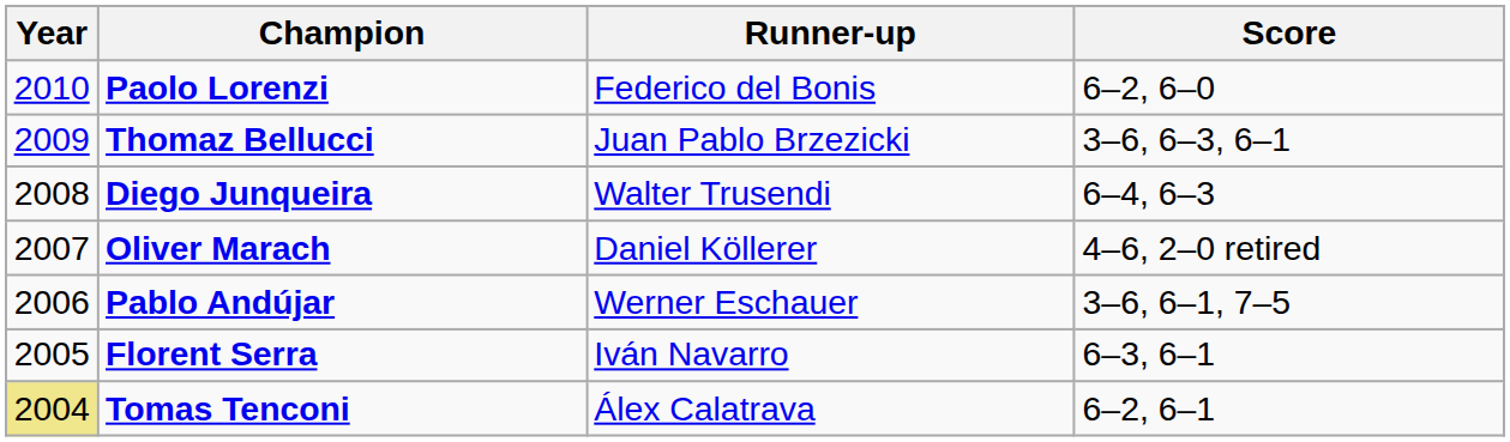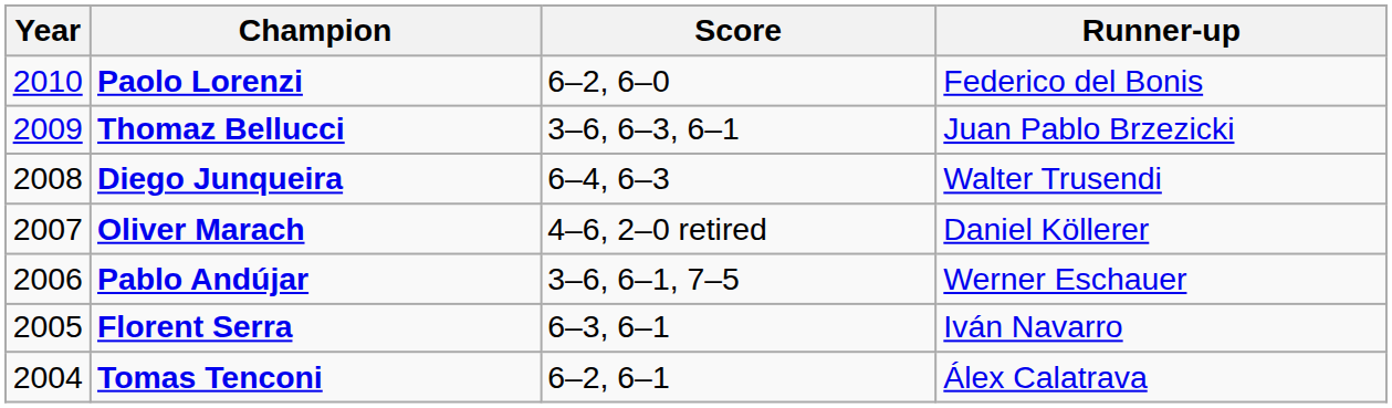 <table class="wikitable" style="font-size:90%">
 <tr>
 <th>Year</th>
 <th width="200">Champion</th>
+<th width="175">Score</th>
 <th width="200">Runner-up</th>
-<th width="175">Score</th>
 </tr>
 <tr>
 <td><a href='#'>2010</a></td>
 <td> <strong><a href='#'>Paolo Lorenzi</a></strong></td>
+<td>6–2, 6–0</td>
 <td> <a href='#'>Federico del Bonis</a></td>
-<td>6–2, 6–0</td>
 </tr>
 <tr>
 <td><a href='#'>2009</a></td>
 <td> <strong><a href='#'>Thomaz Bellucci</a></strong></td>
+<td>3–6, 6–3, 6–1</td>
 <td> <a href='#'>Juan Pablo Brzezicki</a></td>
-<td>3–6, 6–3, 6–1</td>
 </tr>
 <tr>
 <td>2008</td>
 <td> <strong><a href='#'>Diego Junqueira</a></strong></td>
+<td>6–4, 6–3</td>
 <td> <a href='#'>Walter Trusendi</a></td>
-<td>6–4, 6–3</td>
 </tr>
 <tr>
 <td>2007</td>
 <td> <strong><a href='#'>Oliver Marach</a></strong></td>
+<td>4–6, 2–0 retired</td>
 <td> <a href='#'>Daniel Köllerer</a></td>
-<td>4–6, 2–0 retired</td>
 </tr>
 <tr>
 <td>2006</td>
 <td> <strong><a href='#'>Pablo Andújar</a></strong></td>
+<td>3–6, 6–1, 7–5</td>
 <td> <a href='#'>Werner Eschauer</a></td>
-<td>3–6, 6–1, 7–5</td>
 </tr>
 <tr>
 <td>2005</td>
 <td> <strong><a href='#'>Florent Serra</a></strong></td>
+<td>6–3, 6–1</td>
 <td> <a href='#'>Iván Navarro</a></td>
-<td>6–3, 6–1</td>
 </tr>
 <tr>
-<td style="background: khaki;">2004</td>
+<td>2004</td>
 <td> <strong><a href='#'>Tomas Tenconi</a></strong></td>
+<td>6–2, 6–1</td>
 <td> <a href='#'>Álex Calatrava</a></td>
-<td>6–2, 6–1</td>
 </tr>
 </table>
